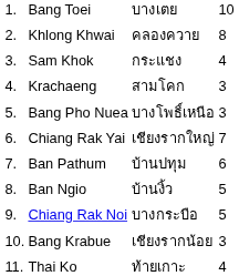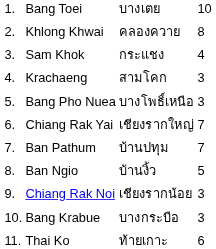 <table>
 <tr>
 <td>1.</td>
 <td>Bang Toei</td>
 <td>บางเตย</td>
 <td>10</td>
 <td></td>
 </tr>
 <tr>
 <td>2.</td>
 <td>Khlong Khwai</td>
 <td>คลองควาย</td>
 <td>8</td>
 <td></td>
 </tr>
 <tr>
 <td>3.</td>
 <td>Sam Khok</td>
 <td>กระแชง</td>
 <td>4</td>
 <td></td>
 </tr>
 <tr>
 <td>4.</td>
 <td>Krachaeng</td>
 <td>สามโคก</td>
 <td>3</td>
 <td></td>
 </tr>
 <tr>
 <td>5.</td>
 <td>Bang Pho Nuea</td>
 <td>บางโพธิ์เหนือ</td>
 <td>3</td>
 <td></td>
 </tr>
 <tr>
 <td>6.</td>
 <td>Chiang Rak Yai</td>
 <td>เชียงรากใหญ่</td>
 <td>7</td>
 <td></td>
 </tr>
 <tr>
 <td>7.</td>
 <td>Ban Pathum</td>
 <td>บ้านปทุม</td>
-<td>6</td>
+<td>7</td>
 <td></td>
 </tr>
 <tr>
 <td>8.</td>
 <td>Ban Ngio</td>
 <td>บ้านงิ้ว</td>
 <td>5</td>
 <td></td>
 </tr>
 <tr>
 <td>9.</td>
 <td><a href='#'>Chiang Rak Noi</a></td>
-<td>บางกระบือ</td>
-<td>5</td>
+<td>เชียงรากน้อย</td>
+<td>3</td>
 <td></td>
 </tr>
 <tr>
 <td>10.</td>
 <td>Bang Krabue</td>
-<td>เชียงรากน้อย</td>
+<td>บางกระบือ</td>
 <td>3</td>
 <td></td>
 </tr>
 <tr>
 <td>11.</td>
 <td>Thai Ko</td>
 <td>ท้ายเกาะ</td>
-<td>4</td>
+<td>6</td>
 <td></td>
 </tr>
 </table>
